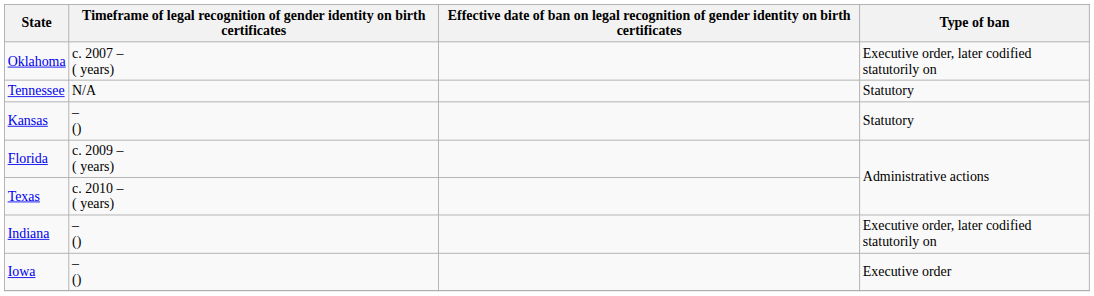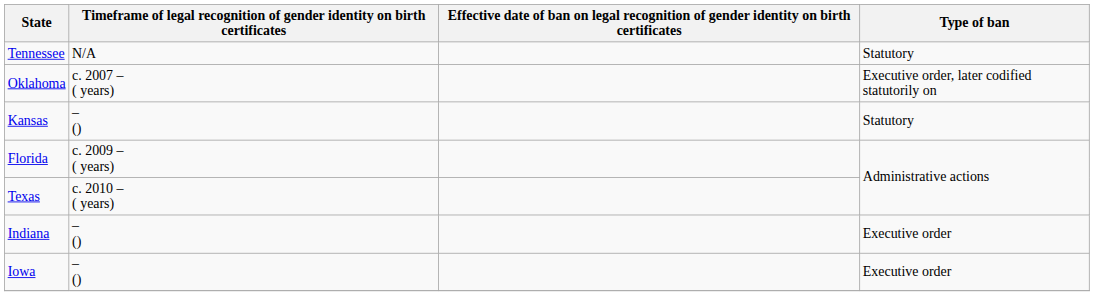 <table class="wikitable sortable data-sort-type=number sticky-header">
 <tr>
 <th>State</th>
 <th>Timeframe of legal recognition of gender identity on birth certificates</th>
 <th>Effective date of ban on legal recognition of gender identity on birth certificates</th>
 <th>Type of ban</th>
 </tr>
 <tr>
+<td> <a href='#'>Tennessee</a></td>
+<td><span> </span> N/A</td>
+<td></td>
+<td>Statutory</td>
+</tr>
+<tr>
 <td> <a href='#'>Oklahoma</a></td>
 <td><span> </span>c. 2007 – <br>( years)</td>
 <td></td>
 <td>Executive order, later codified statutorily on </td>
-</tr>
-<tr>
-<td> <a href='#'>Tennessee</a></td>
-<td><span> </span> N/A</td>
-<td></td>
-<td>Statutory</td>
 </tr>
 <tr>
 <td> <a href='#'>Kansas</a></td>
 <td><span> </span> – <br>()</td>
 <td></td>
 <td>Statutory</td>
 </tr>
 <tr>
 <td> <a href='#'>Florida</a></td>
 <td><span> </span>c. 2009 – <br>( years)</td>
 <td></td>
 <td rowspan=2>Administrative actions</td>
 </tr>
 <tr>
 <td> <a href='#'>Texas</a></td>
 <td><span> </span>c. 2010 – <br>( years)</td>
 <td></td>
 </tr>
 <tr>
 <td> <a href='#'>Indiana</a></td>
 <td><span> </span> – <br>()</td>
 <td></td>
-<td>Executive order, later codified statutorily on </td>
+<td>Executive order</td>
 </tr>
 <tr>
 <td> <a href='#'>Iowa</a></td>
 <td><span> </span> – <br>()</td>
 <td></td>
 <td>Executive order</td>
 </tr>
 <tr>
 </tr>
 </table>
